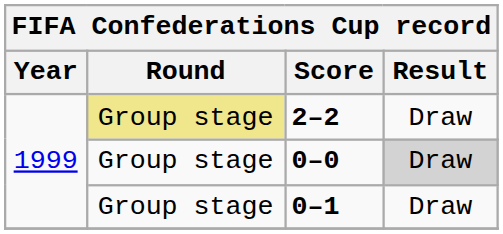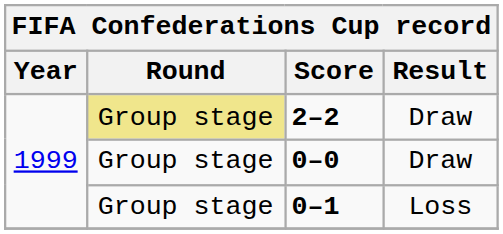 <table class="wikitable collapsible collapsed" style="text-align: center;font-size:90%;">
 <tr>
 <th colspan=4>FIFA Confederations Cup record</th>
 </tr>
 <tr>
 <th>Year</th>
 <th>Round</th>
 <th>Score</th>
 <th>Result</th>
 </tr>
 <tr>
 <td rowspan=3><a href='#'>1999</a></td>
 <td style="background: khaki;">Group stage</td>
 <td align="left"> <strong>2–2</strong> </td>
 <td>Draw</td>
 </tr>
 <tr>
 <td>Group stage</td>
 <td align="left"> <strong>0–0</strong> </td>
-<td style="background: lightgrey;">Draw</td>
+<td>Draw</td>
 </tr>
 <tr>
 <td>Group stage</td>
 <td align="left"> <strong>0–1</strong> </td>
-<td>Draw</td>
+<td>Loss</td>
 </tr>
 <tr>
 </tr>
 </table>
